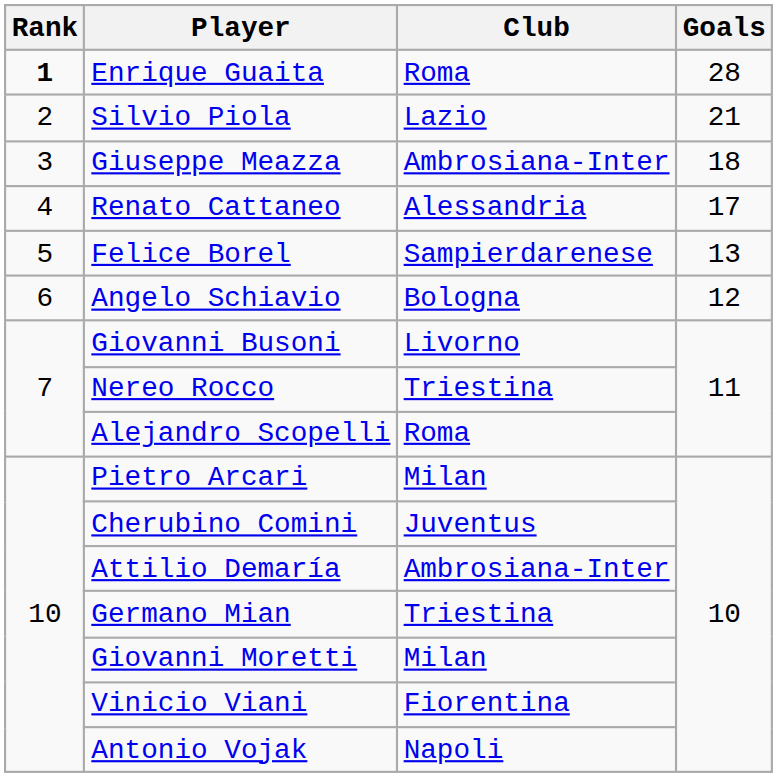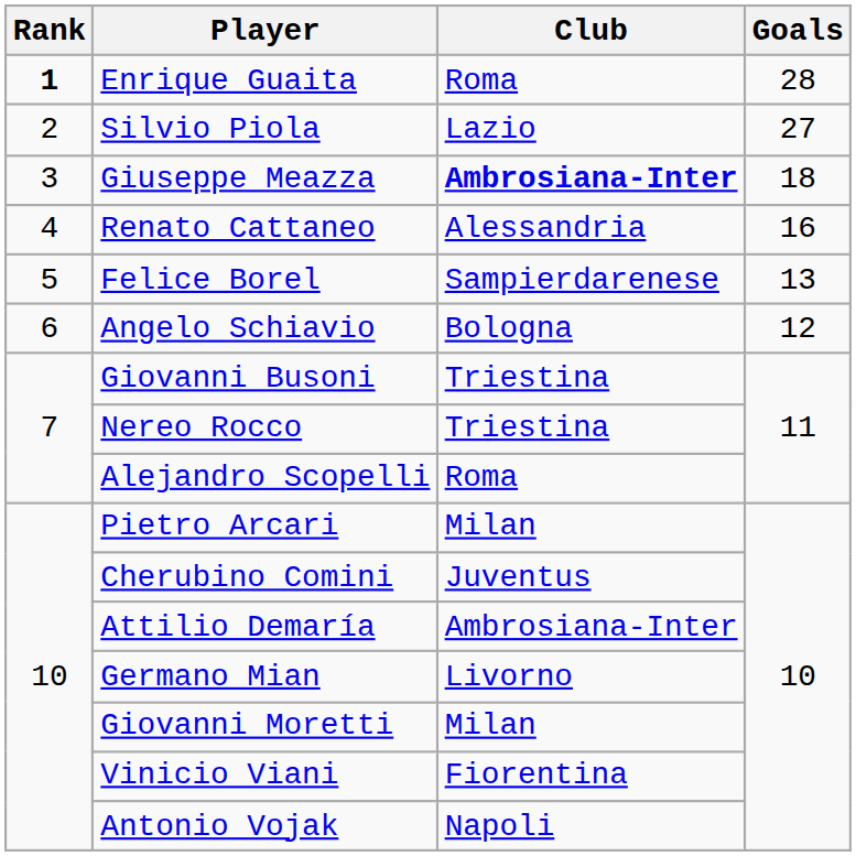 <table class="wikitable" style="text-align:center">
 <tr>
 <th>Rank</th>
 <th>Player</th>
 <th>Club</th>
 <th>Goals</th>
 </tr>
 <tr>
 <td><strong>1</strong></td>
 <td align="left">  <a href='#'>Enrique Guaita</a></td>
 <td align="left"><a href='#'>Roma</a></td>
 <td>28</td>
 </tr>
 <tr>
 <td>2</td>
 <td align="left"> <a href='#'>Silvio Piola</a></td>
 <td align="left"><a href='#'>Lazio</a></td>
-<td>21</td>
+<td>27</td>
 </tr>
 <tr>
 <td>3</td>
 <td align="left"> <a href='#'>Giuseppe Meazza</a></td>
-<td align="left"><a href='#'>Ambrosiana-Inter</a></td>
+<td align="left"><strong><a href='#'>Ambrosiana-Inter</a></strong></td>
 <td>18</td>
 </tr>
 <tr>
 <td>4</td>
 <td align="left"> <a href='#'>Renato Cattaneo</a></td>
 <td align="left"><a href='#'>Alessandria</a></td>
-<td>17</td>
+<td>16</td>
 </tr>
 <tr>
 <td>5</td>
 <td align="left"> <a href='#'>Felice Borel</a></td>
 <td align="left"><a href='#'>Sampierdarenese</a></td>
 <td>13</td>
 </tr>
 <tr>
 <td>6</td>
 <td align="left"> <a href='#'>Angelo Schiavio</a></td>
 <td align="left"><a href='#'>Bologna</a></td>
 <td>12</td>
 </tr>
 <tr>
 <td rowspan="3">7</td>
 <td align="left"> <a href='#'>Giovanni Busoni</a></td>
-<td align="left"><a href='#'>Livorno</a></td>
+<td align="left"><a href='#'>Triestina</a></td>
 <td rowspan="3">11</td>
 </tr>
 <tr>
 <td align="left"> <a href='#'>Nereo Rocco</a></td>
 <td align="left"><a href='#'>Triestina</a></td>
 </tr>
 <tr>
 <td align="left">  <a href='#'>Alejandro Scopelli</a></td>
 <td align="left"><a href='#'>Roma</a></td>
 </tr>
 <tr>
 <td rowspan="7">10</td>
 <td align="left"> <a href='#'>Pietro Arcari</a></td>
 <td align="left"><a href='#'>Milan</a></td>
 <td rowspan="7">10</td>
 </tr>
 <tr>
 <td align="left"> <a href='#'>Cherubino Comini</a></td>
 <td align="left"><a href='#'>Juventus</a></td>
 </tr>
 <tr>
 <td align="left">  <a href='#'>Attilio Demaría</a></td>
 <td align="left"><a href='#'>Ambrosiana-Inter</a></td>
 </tr>
 <tr>
 <td align="left"> <a href='#'>Germano Mian</a></td>
-<td align="left"><a href='#'>Triestina</a></td>
+<td align="left"><a href='#'>Livorno</a></td>
 </tr>
 <tr>
 <td align="left"> <a href='#'>Giovanni Moretti</a></td>
 <td align="left"><a href='#'>Milan</a></td>
 </tr>
 <tr>
 <td align="left"> <a href='#'>Vinicio Viani</a></td>
 <td align="left"><a href='#'>Fiorentina</a></td>
 </tr>
 <tr>
 <td align="left"> <a href='#'>Antonio Vojak</a></td>
 <td align="left"><a href='#'>Napoli</a></td>
 </tr>
 </table>
